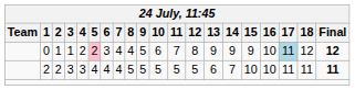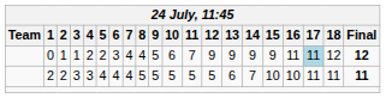 <table class=wikitable style="text-align:center; width: 55%">
 <tr>
 <th colspan=20><em>24 July, 11:45</em></th>
 </tr>
 <tr>
 <th>Team</th>
 <th>1</th>
 <th>2</th>
 <th>3</th>
 <th>4</th>
 <th>5</th>
 <th>6</th>
 <th>7</th>
 <th>8</th>
 <th>9</th>
 <th>10</th>
 <th>11</th>
 <th>12</th>
 <th>13</th>
 <th>14</th>
 <th>15</th>
 <th>16</th>
 <th>17</th>
 <th>18</th>
 <th>Final</th>
 </tr>
 <tr>
 <td align=left><strong></strong></td>
 <td>0</td>
 <td>1</td>
 <td>1</td>
 <td>2</td>
-<td style="background: pink;">2</td>
+<td>2</td>
 <td>3</td>
 <td>4</td>
 <td>4</td>
 <td>5</td>
 <td>6</td>
 <td>7</td>
-<td>8</td>
 <td>9</td>
 <td>9</td>
 <td>9</td>
-<td>10</td>
+<td>9</td>
+<td>11</td>
 <td style="background: lightblue;">11</td>
 <td>12</td>
 <td><strong>12</strong></td>
 </tr>
 <tr>
 <td align=left></td>
 <td>2</td>
 <td>2</td>
 <td>3</td>
 <td>3</td>
 <td>4</td>
 <td>4</td>
 <td>4</td>
 <td>5</td>
 <td>5</td>
 <td>5</td>
 <td>5</td>
 <td>5</td>
 <td>6</td>
 <td>7</td>
 <td>10</td>
 <td>10</td>
 <td>11</td>
 <td>11</td>
 <td><strong>11</strong></td>
 </tr>
 <tr>
 <td colspan=20></td>
 </tr>
 </table>
